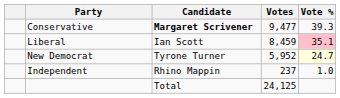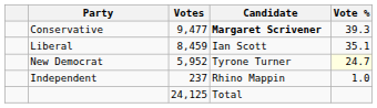 <table class="wikitable">
 <tr>
 <th></th>
 <th scope="col" width="175">Party</th>
+<th>Votes</th>
 <th scope="col" width="150">Candidate</th>
-<th>Votes</th>
 <th>Vote %</th>
 </tr>
 <tr>
 <td>   </td>
 <td>Conservative</td>
+<td align=right>9,477</td>
 <td><strong>Margaret Scrivener</strong></td>
-<td align=right>9,477</td>
 <td align=right>39.3</td>
 </tr>
 <tr |>
 <td>   </td>
 <td>Liberal</td>
+<td align=right>8,459</td>
 <td>Ian Scott</td>
-<td align=right>8,459</td>
-<td align=right style="background: pink;">35.1</td>
+<td align=right>35.1</td>
 </tr>
 <tr |>
 <td>   </td>
 <td>New Democrat</td>
+<td align=right>5,952</td>
 <td>Tyrone Turner</td>
-<td align=right>5,952</td>
 <td align=right style="background: lightyellow;">24.7</td>
 </tr>
 <tr |>
 <td>   </td>
 <td>Independent</td>
+<td align=right>237</td>
 <td>Rhino Mappin</td>
-<td align=right>237</td>
 <td align=right>1.0</td>
 </tr>
 <tr |>
 <td></td>
 <td></td>
+<td align=right>24,125</td>
 <td>Total</td>
-<td align=right>24,125</td>
 <td></td>
 </tr>
 </table>
